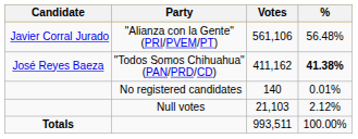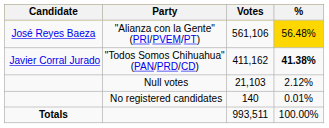 <table class="wikitable">
 <tr style="background:gold">
 <th>Candidate</th>
 <th>Party</th>
 <th>Votes</th>
 <th>%</th>
 </tr>
 <tr align=center>
-<td> <a href='#'>Javier Corral Jurado</a></td>
+<td><a href='#'>José Reyes Baeza</a></td>
 <td>"Alianza con la Gente"<br>(<a href='#'>PRI</a>/<a href='#'>PVEM</a>/<a href='#'>PT</a>)</td>
 <td> 561,106 </td>
-<td> 56.48% </td>
+<td style="background: gold;"> 56.48% </td>
 </tr>
 <tr align=center>
-<td><a href='#'>José Reyes Baeza</a></td>
+<td> <a href='#'>Javier Corral Jurado</a></td>
 <td>"Todos Somos Chihuahua"<br>(<a href='#'>PAN</a>/<a href='#'>PRD</a>/<a href='#'>CD</a>)</td>
 <td> 411,162 </td>
 <td><strong> 41.38% </strong></td>
+</tr>
+<tr align=center>
+<td></td>
+<td> Null votes</td>
+<td> 21,103 </td>
+<td> 2.12% </td>
 </tr>
 <tr align=center>
 <td></td>
 <td> Nο registered candidates</td>
 <td> 140 </td>
 <td> 0.01% </td>
 </tr>
 <tr align=center>
-<td></td>
-<td> Null votes</td>
-<td> 21,103 </td>
-<td> 2.12% </td>
-</tr>
-<tr align=center>
 <td><strong>Totals</strong></td>
 <td> </td>
 <td> 993,511 </td>
 <td> 100.00% </td>
 </tr>
 </table>
